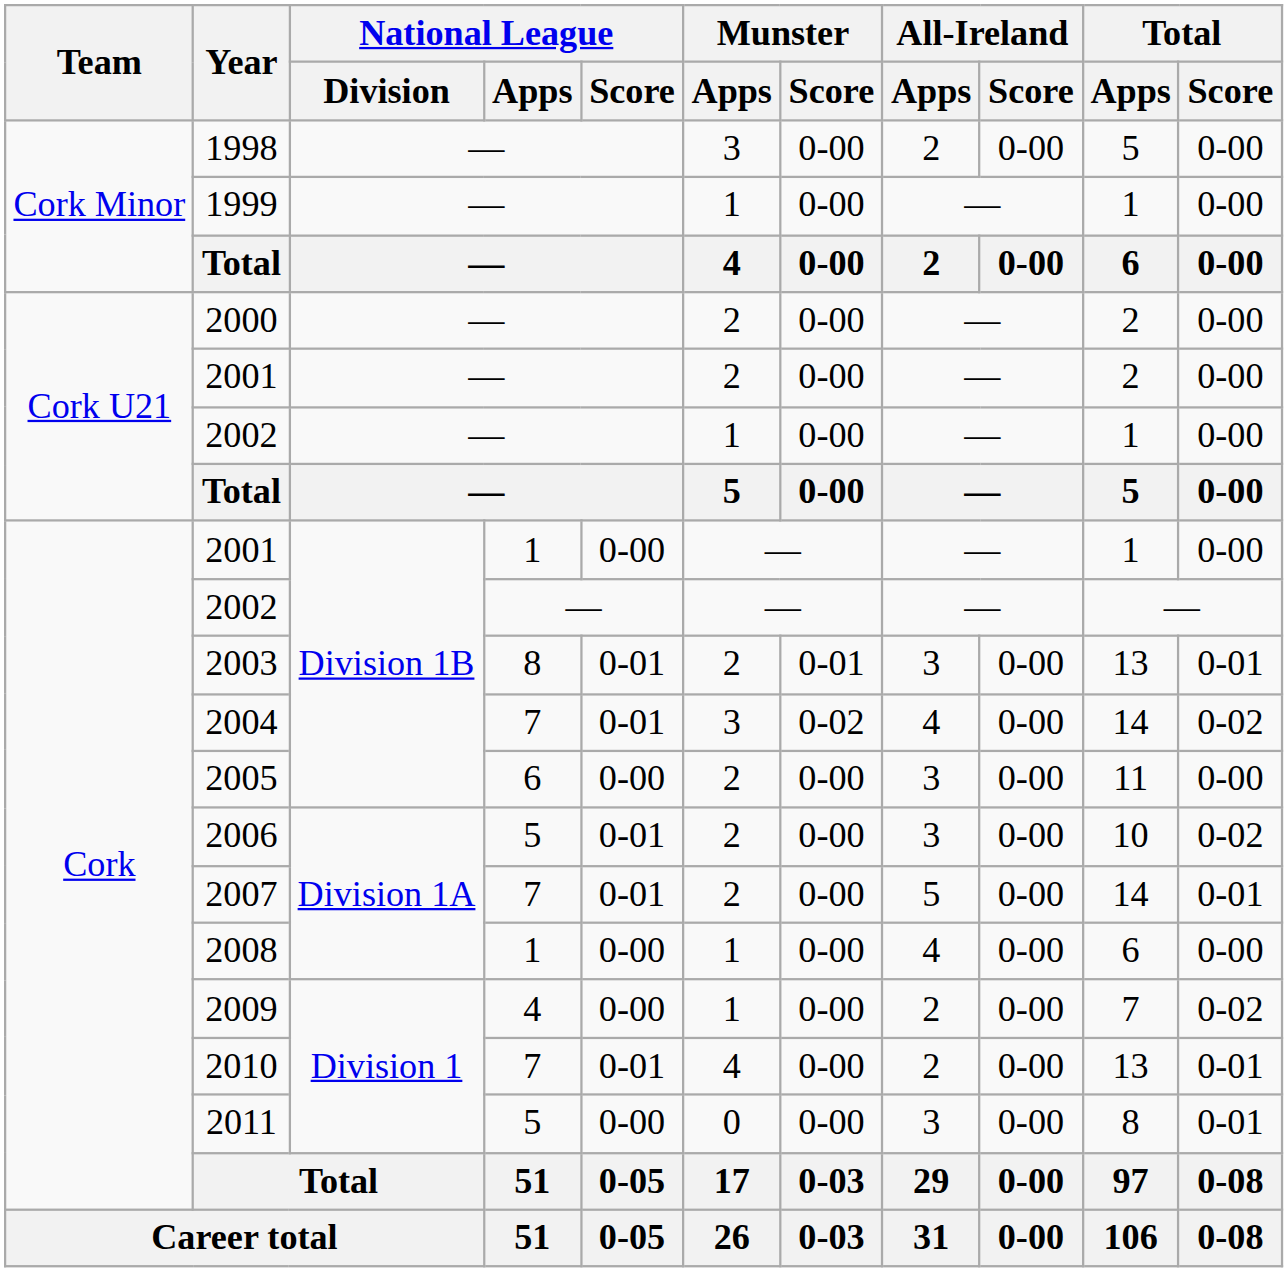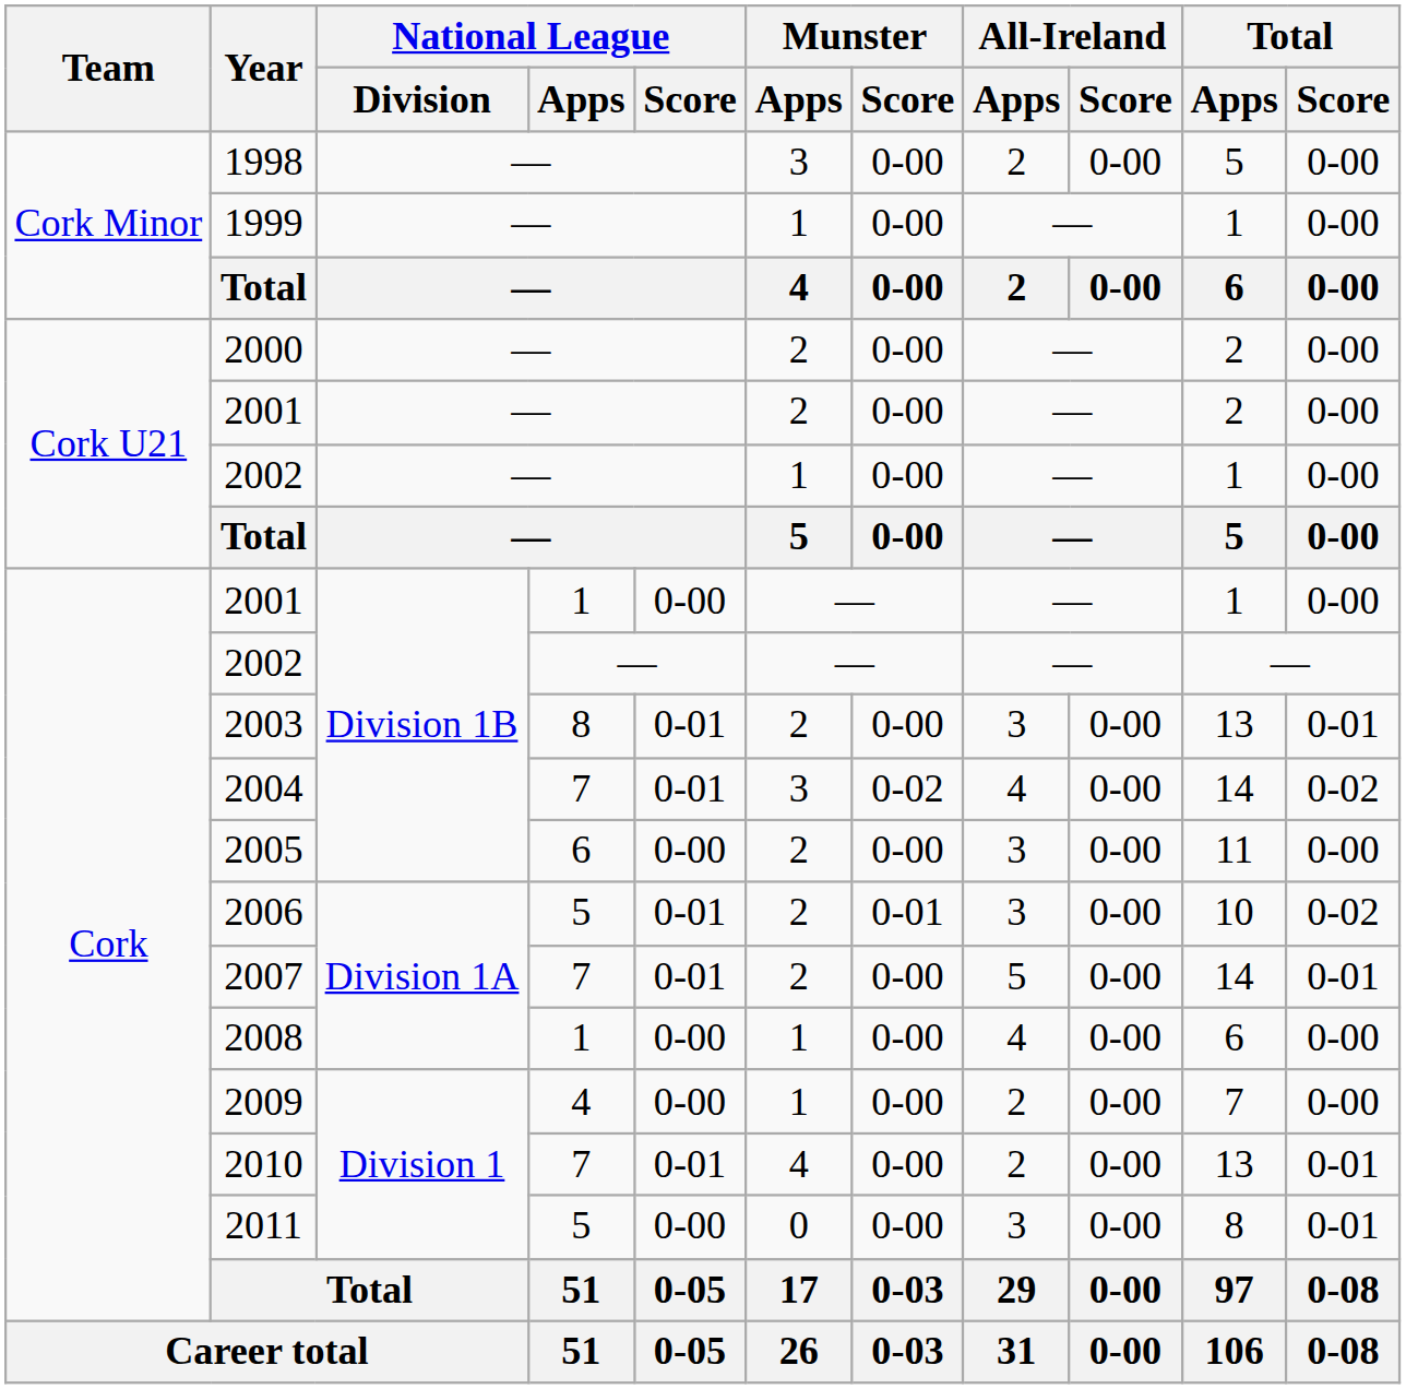 <table class="wikitable" style="text-align:center">
 <tr>
 <th rowspan="2">Team</th>
 <th rowspan="2">Year</th>
 <th colspan="3"><a href='#'>National League</a></th>
 <th colspan="2">Munster</th>
 <th colspan="2">All-Ireland</th>
 <th colspan="2">Total</th>
 </tr>
 <tr>
 <th>Division</th>
 <th>Apps</th>
 <th>Score</th>
 <th>Apps</th>
 <th>Score</th>
 <th>Apps</th>
 <th>Score</th>
 <th>Apps</th>
 <th>Score</th>
 </tr>
 <tr>
 <td rowspan="3"><a href='#'>Cork Minor</a></td>
 <td>1998</td>
 <td colspan=3>—</td>
 <td>3</td>
 <td>0-00</td>
 <td>2</td>
 <td>0-00</td>
 <td>5</td>
 <td>0-00</td>
 </tr>
 <tr>
 <td>1999</td>
 <td colspan=3>—</td>
 <td>1</td>
 <td>0-00</td>
 <td colspan=2>—</td>
 <td>1</td>
 <td>0-00</td>
 </tr>
 <tr>
 <th>Total</th>
 <th colspan=3>—</th>
 <th>4</th>
 <th>0-00</th>
 <th>2</th>
 <th>0-00</th>
 <th>6</th>
 <th>0-00</th>
 </tr>
 <tr>
 <td rowspan="4"><a href='#'>Cork U21</a></td>
 <td>2000</td>
 <td colspan=3>—</td>
 <td>2</td>
 <td>0-00</td>
 <td colspan=2>—</td>
 <td>2</td>
 <td>0-00</td>
 </tr>
 <tr>
 <td>2001</td>
 <td colspan=3>—</td>
 <td>2</td>
 <td>0-00</td>
 <td colspan=2>—</td>
 <td>2</td>
 <td>0-00</td>
 </tr>
 <tr>
 <td>2002</td>
 <td colspan=3>—</td>
 <td>1</td>
 <td>0-00</td>
 <td colspan=2>—</td>
 <td>1</td>
 <td>0-00</td>
 </tr>
 <tr>
 <th>Total</th>
 <th colspan=3>—</th>
 <th>5</th>
 <th>0-00</th>
 <th colspan=2>—</th>
 <th>5</th>
 <th>0-00</th>
 </tr>
 <tr>
 <td rowspan="12"><a href='#'>Cork</a></td>
 <td>2001</td>
 <td rowspan="5"><a href='#'>Division 1B</a></td>
 <td>1</td>
 <td>0-00</td>
 <td colspan=2>—</td>
 <td colspan=2>—</td>
 <td>1</td>
 <td>0-00</td>
 </tr>
 <tr>
 <td>2002</td>
 <td colspan=2>—</td>
 <td colspan=2>—</td>
 <td colspan=2>—</td>
 <td colspan=2>—</td>
 </tr>
 <tr>
 <td>2003</td>
 <td>8</td>
 <td>0-01</td>
 <td>2</td>
-<td>0-01</td>
+<td>0-00</td>
 <td>3</td>
 <td>0-00</td>
 <td>13</td>
 <td>0-01</td>
 </tr>
 <tr>
 <td>2004</td>
 <td>7</td>
 <td>0-01</td>
 <td>3</td>
 <td>0-02</td>
 <td>4</td>
 <td>0-00</td>
 <td>14</td>
 <td>0-02</td>
 </tr>
 <tr>
 <td>2005</td>
 <td>6</td>
 <td>0-00</td>
 <td>2</td>
 <td>0-00</td>
 <td>3</td>
 <td>0-00</td>
 <td>11</td>
 <td>0-00</td>
 </tr>
 <tr>
 <td>2006</td>
 <td rowspan="3"><a href='#'>Division 1A</a></td>
 <td>5</td>
 <td>0-01</td>
 <td>2</td>
-<td>0-00</td>
+<td>0-01</td>
 <td>3</td>
 <td>0-00</td>
 <td>10</td>
 <td>0-02</td>
 </tr>
 <tr>
 <td>2007</td>
 <td>7</td>
 <td>0-01</td>
 <td>2</td>
 <td>0-00</td>
 <td>5</td>
 <td>0-00</td>
 <td>14</td>
 <td>0-01</td>
 </tr>
 <tr>
 <td>2008</td>
 <td>1</td>
 <td>0-00</td>
 <td>1</td>
 <td>0-00</td>
 <td>4</td>
 <td>0-00</td>
 <td>6</td>
 <td>0-00</td>
 </tr>
 <tr>
 <td>2009</td>
 <td rowspan="3"><a href='#'>Division 1</a></td>
 <td>4</td>
 <td>0-00</td>
 <td>1</td>
 <td>0-00</td>
 <td>2</td>
 <td>0-00</td>
 <td>7</td>
-<td>0-02</td>
+<td>0-00</td>
 </tr>
 <tr>
 <td>2010</td>
 <td>7</td>
 <td>0-01</td>
 <td>4</td>
 <td>0-00</td>
 <td>2</td>
 <td>0-00</td>
 <td>13</td>
 <td>0-01</td>
 </tr>
 <tr>
 <td>2011</td>
 <td>5</td>
 <td>0-00</td>
 <td>0</td>
 <td>0-00</td>
 <td>3</td>
 <td>0-00</td>
 <td>8</td>
 <td>0-01</td>
 </tr>
 <tr>
 <th colspan=2>Total</th>
 <th>51</th>
 <th>0-05</th>
 <th>17</th>
 <th>0-03</th>
 <th>29</th>
 <th>0-00</th>
 <th>97</th>
 <th>0-08</th>
 </tr>
 <tr>
 <th colspan="3">Career total</th>
 <th>51</th>
 <th>0-05</th>
 <th>26</th>
 <th>0-03</th>
 <th>31</th>
 <th>0-00</th>
 <th>106</th>
 <th>0-08</th>
 </tr>
 </table>
